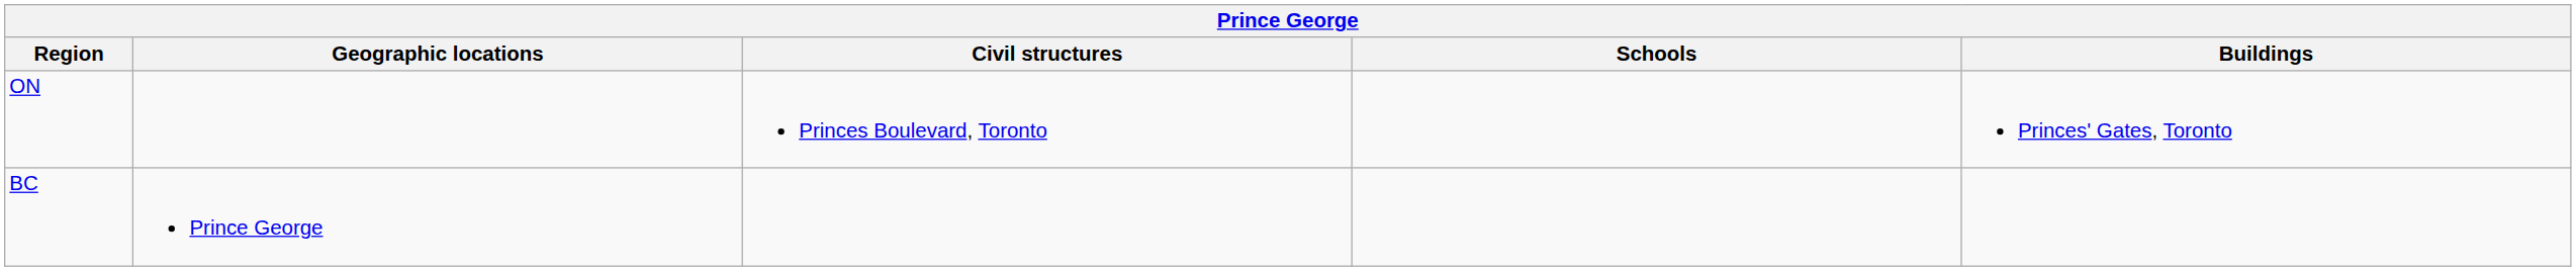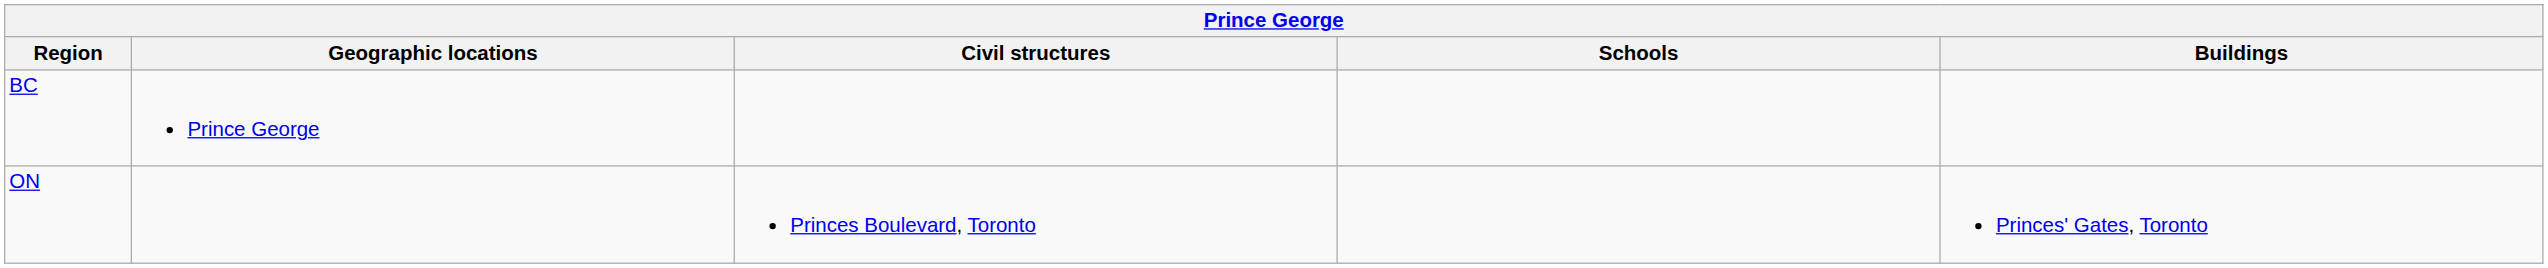 <table class="wikitable" width="100%">
 <tr>
 <th colspan="5"> <a href='#'>Prince George</a></th>
 </tr>
 <tr>
 <th width="5%">Region</th>
 <th width="23.75%">Geographic locations</th>
 <th width="23.75%">Civil structures</th>
 <th width="23.75%">Schools</th>
 <th width="23.75%">Buildings</th>
 </tr>
 <tr>
+<td align=left valign=top> <a href='#'>BC</a></td>
+<td align=left valign=top><br><ul><li><a href='#'>Prince George</a></li></ul></td>
+<td></td>
+<td></td>
+<td></td>
+</tr>
+<tr>
 <td align=left valign=top> <a href='#'>ON</a></td>
 <td></td>
 <td align=left valign=top><br><ul><li><a href='#'>Princes Boulevard</a>, <a href='#'>Toronto</a></li></ul></td>
 <td></td>
 <td align=left valign=top><br><ul><li><a href='#'>Princes' Gates</a>, <a href='#'>Toronto</a></li></ul></td>
 </tr>
-<tr>
-<td align=left valign=top> <a href='#'>BC</a></td>
-<td align=left valign=top><br><ul><li><a href='#'>Prince George</a></li></ul></td>
-<td></td>
-<td></td>
-<td></td>
-</tr>
 </table>
